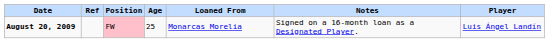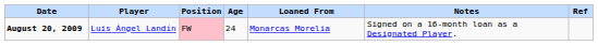 <table class="wikitable" style="text-align:left; font-size:95%;">
 <tr>
 <th style="background:#c2ddff; width:120px;">Date</th>
-<th style="background:#c2ddff; width:30px;">Ref</th>
+<th style="background:#c2ddff; width:130px;">Player</th>
 <th style="background:#c2ddff; width:50px;">Position</th>
 <th style="background:#c2ddff; width:30px;">Age</th>
 <th style="background:#c2ddff; width:170px;">Loaned From</th>
 <th style="background:#c2ddff; width:300px;">Notes</th>
-<th style="background:#c2ddff; width:130px;">Player</th>
+<th style="background:#c2ddff; width:30px;">Ref</th>
 </tr>
 <tr>
 <td><strong>August 20, 2009</strong></td>
-<td></td>
+<td> <a href='#'>Luis Ángel Landín</a></td>
 <td style="background: pink;">FW</td>
-<td>25</td>
+<td>24</td>
 <td> <a href='#'>Monarcas Morelia</a></td>
 <td>Signed on a 16-month loan as a <a href='#'>Designated Player</a>.</td>
-<td> <a href='#'>Luis Ángel Landín</a></td>
+<td></td>
 </tr>
 </table>
